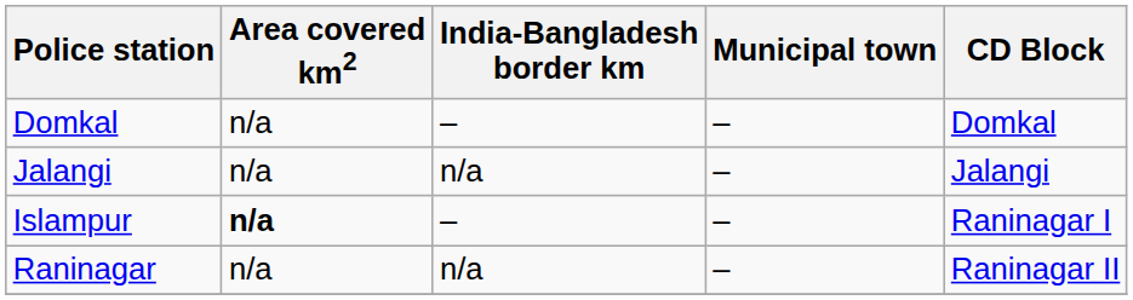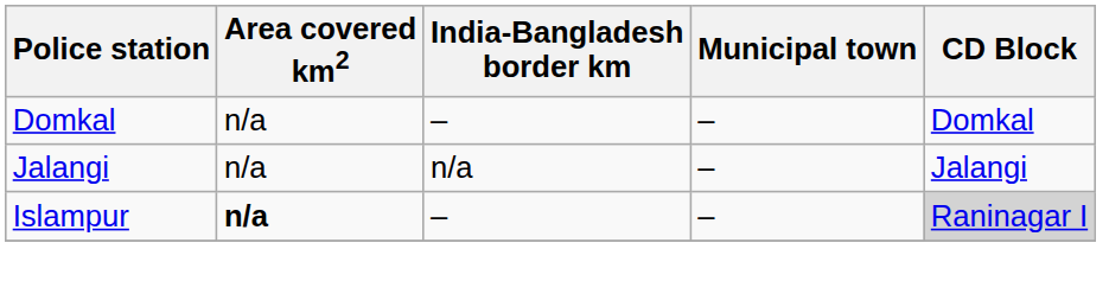 <table class="wikitable sortable">
 <tr>
 <th>Police station</th>
 <th>Area covered<br>km<sup>2</sup></th>
 <th>India-Bangladesh<br> border km</th>
 <th>Municipal town</th>
 <th>CD Block</th>
 </tr>
 <tr>
 <td><a href='#'>Domkal</a></td>
 <td>n/a</td>
 <td>–</td>
 <td>–</td>
 <td><a href='#'>Domkal</a></td>
 </tr>
 <tr>
 <td><a href='#'>Jalangi</a></td>
 <td>n/a</td>
 <td>n/a</td>
 <td>–</td>
 <td><a href='#'>Jalangi</a></td>
 </tr>
 <tr>
 <td><a href='#'>Islampur</a></td>
 <td><strong>n/a</strong></td>
 <td>–</td>
 <td>–</td>
-<td><a href='#'>Raninagar I</a></td>
-</tr>
-<tr>
-<td><a href='#'>Raninagar</a></td>
-<td>n/a</td>
-<td>n/a</td>
-<td>–</td>
-<td><a href='#'>Raninagar II</a></td>
+<td style="background: lightgrey;"><a href='#'>Raninagar I</a></td>
 </tr>
 <tr>
 </tr>
 </table>
